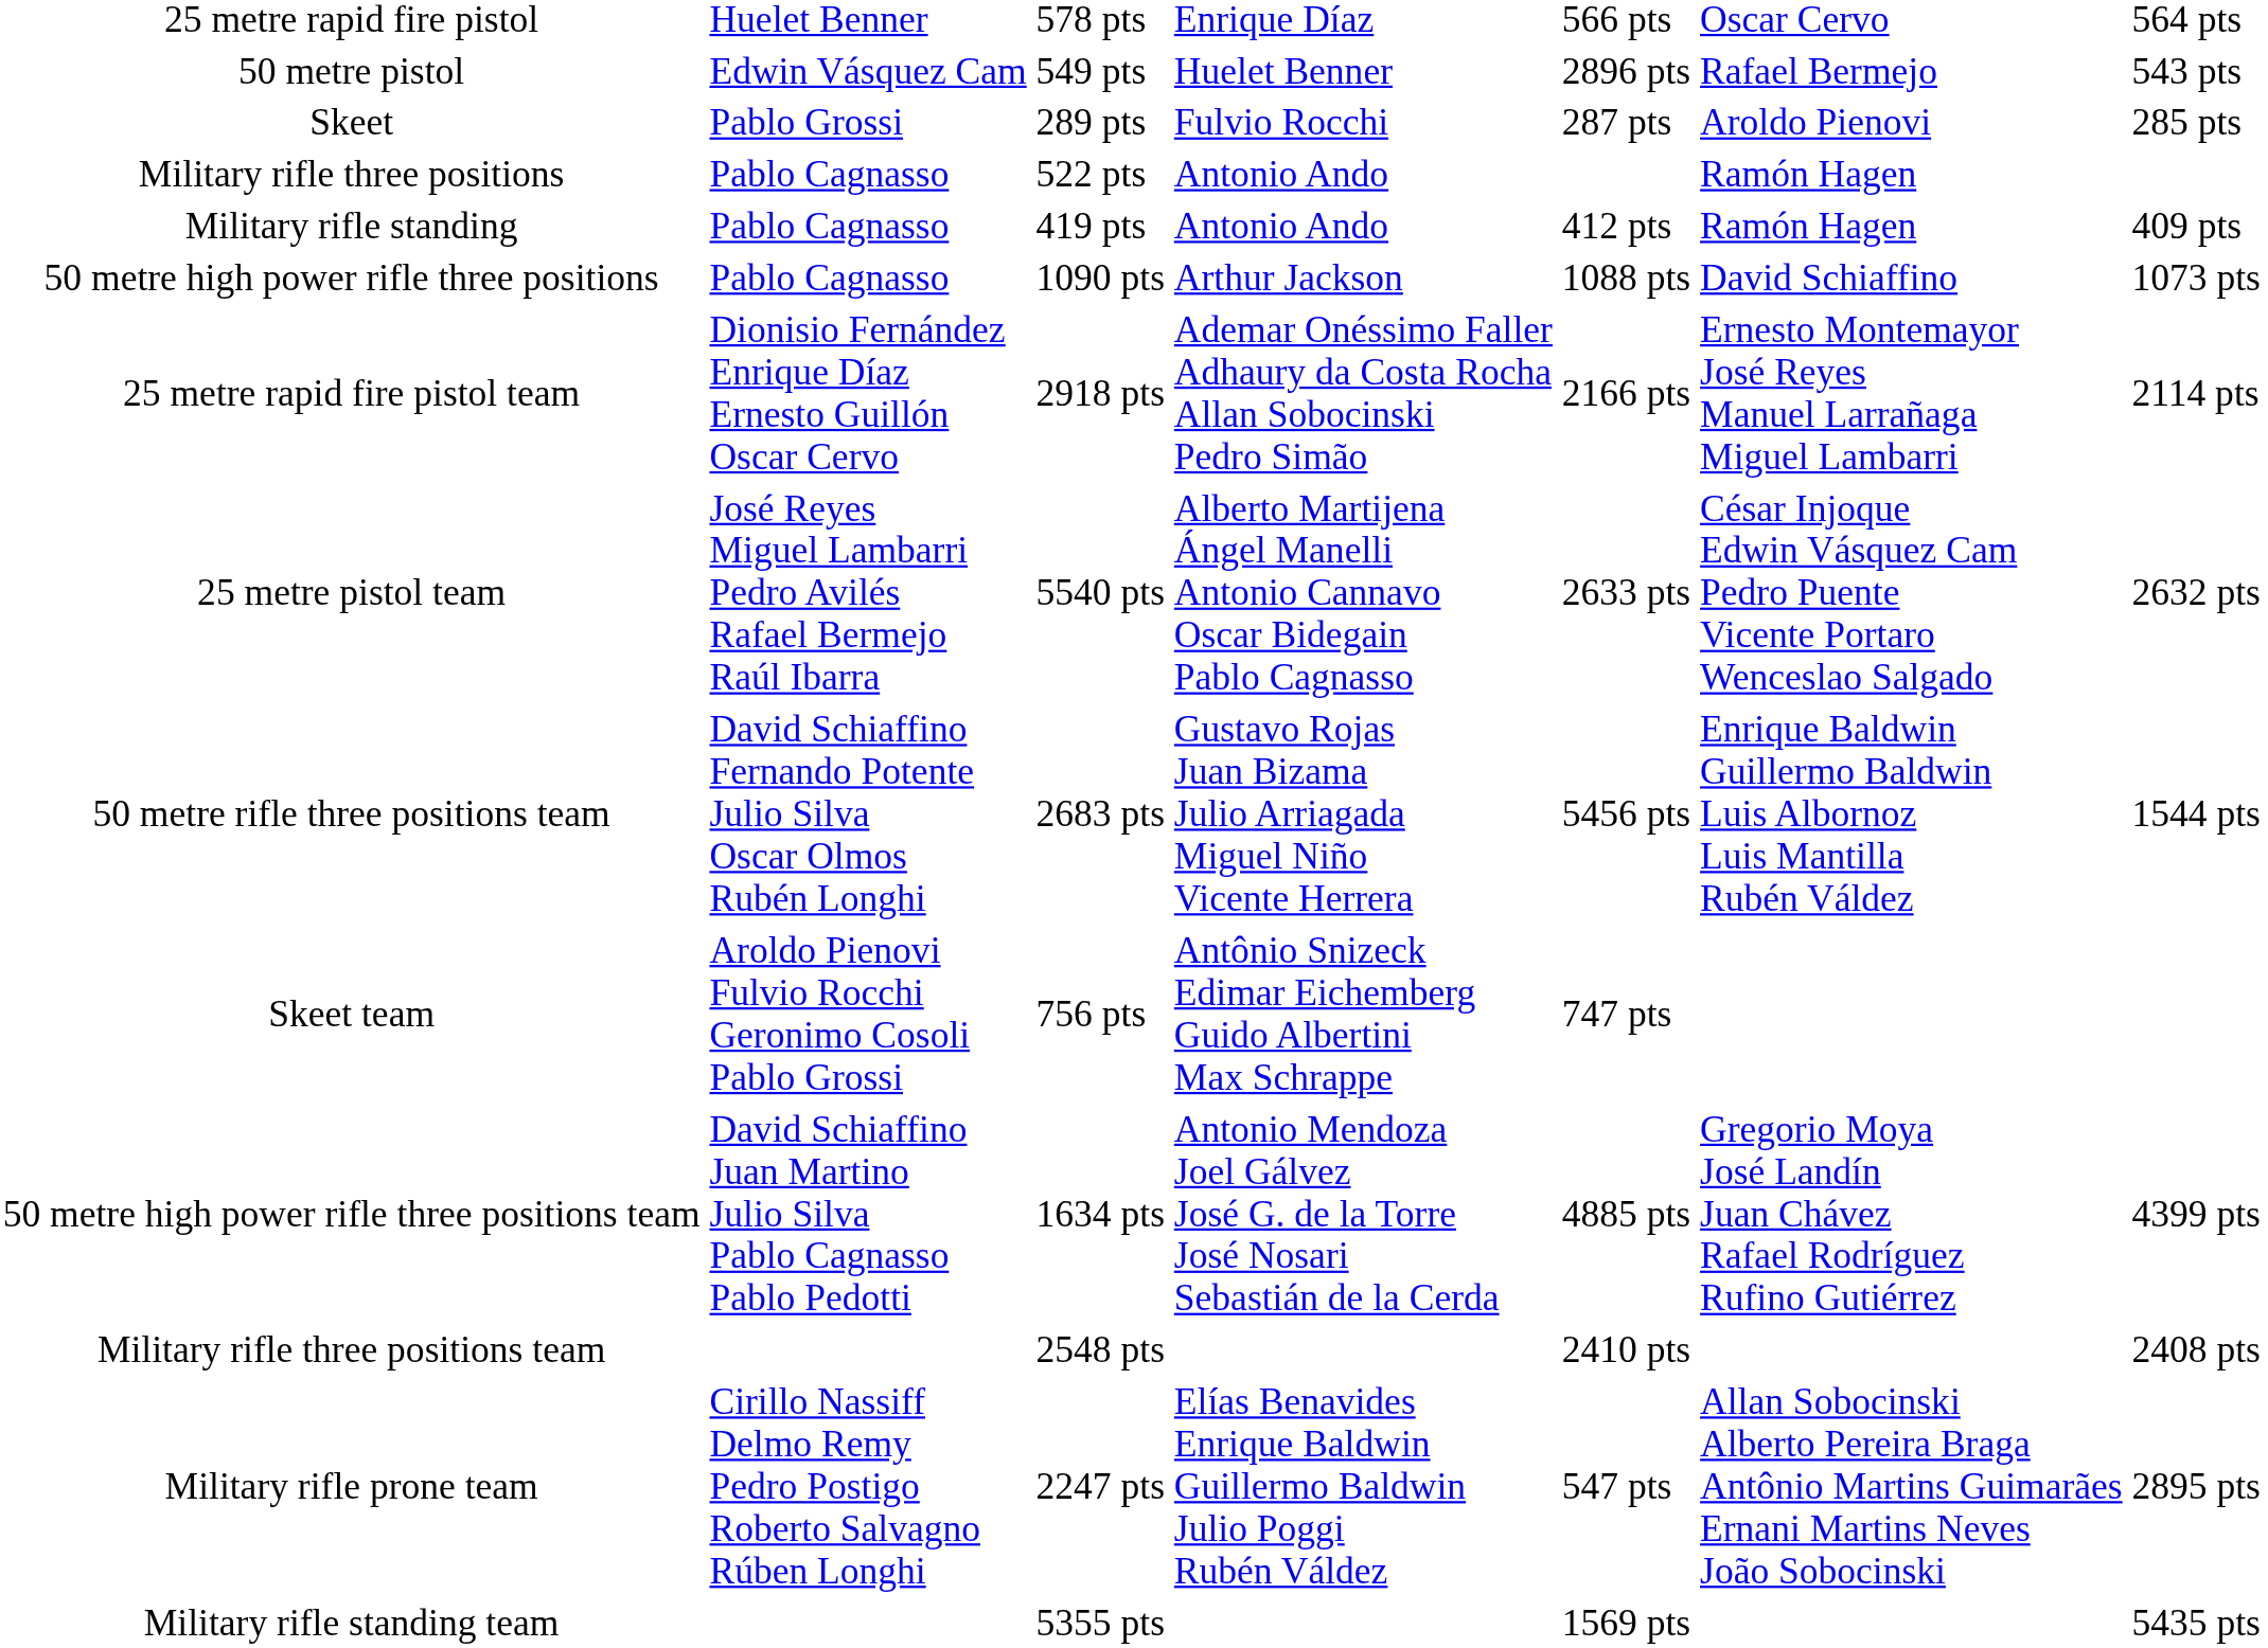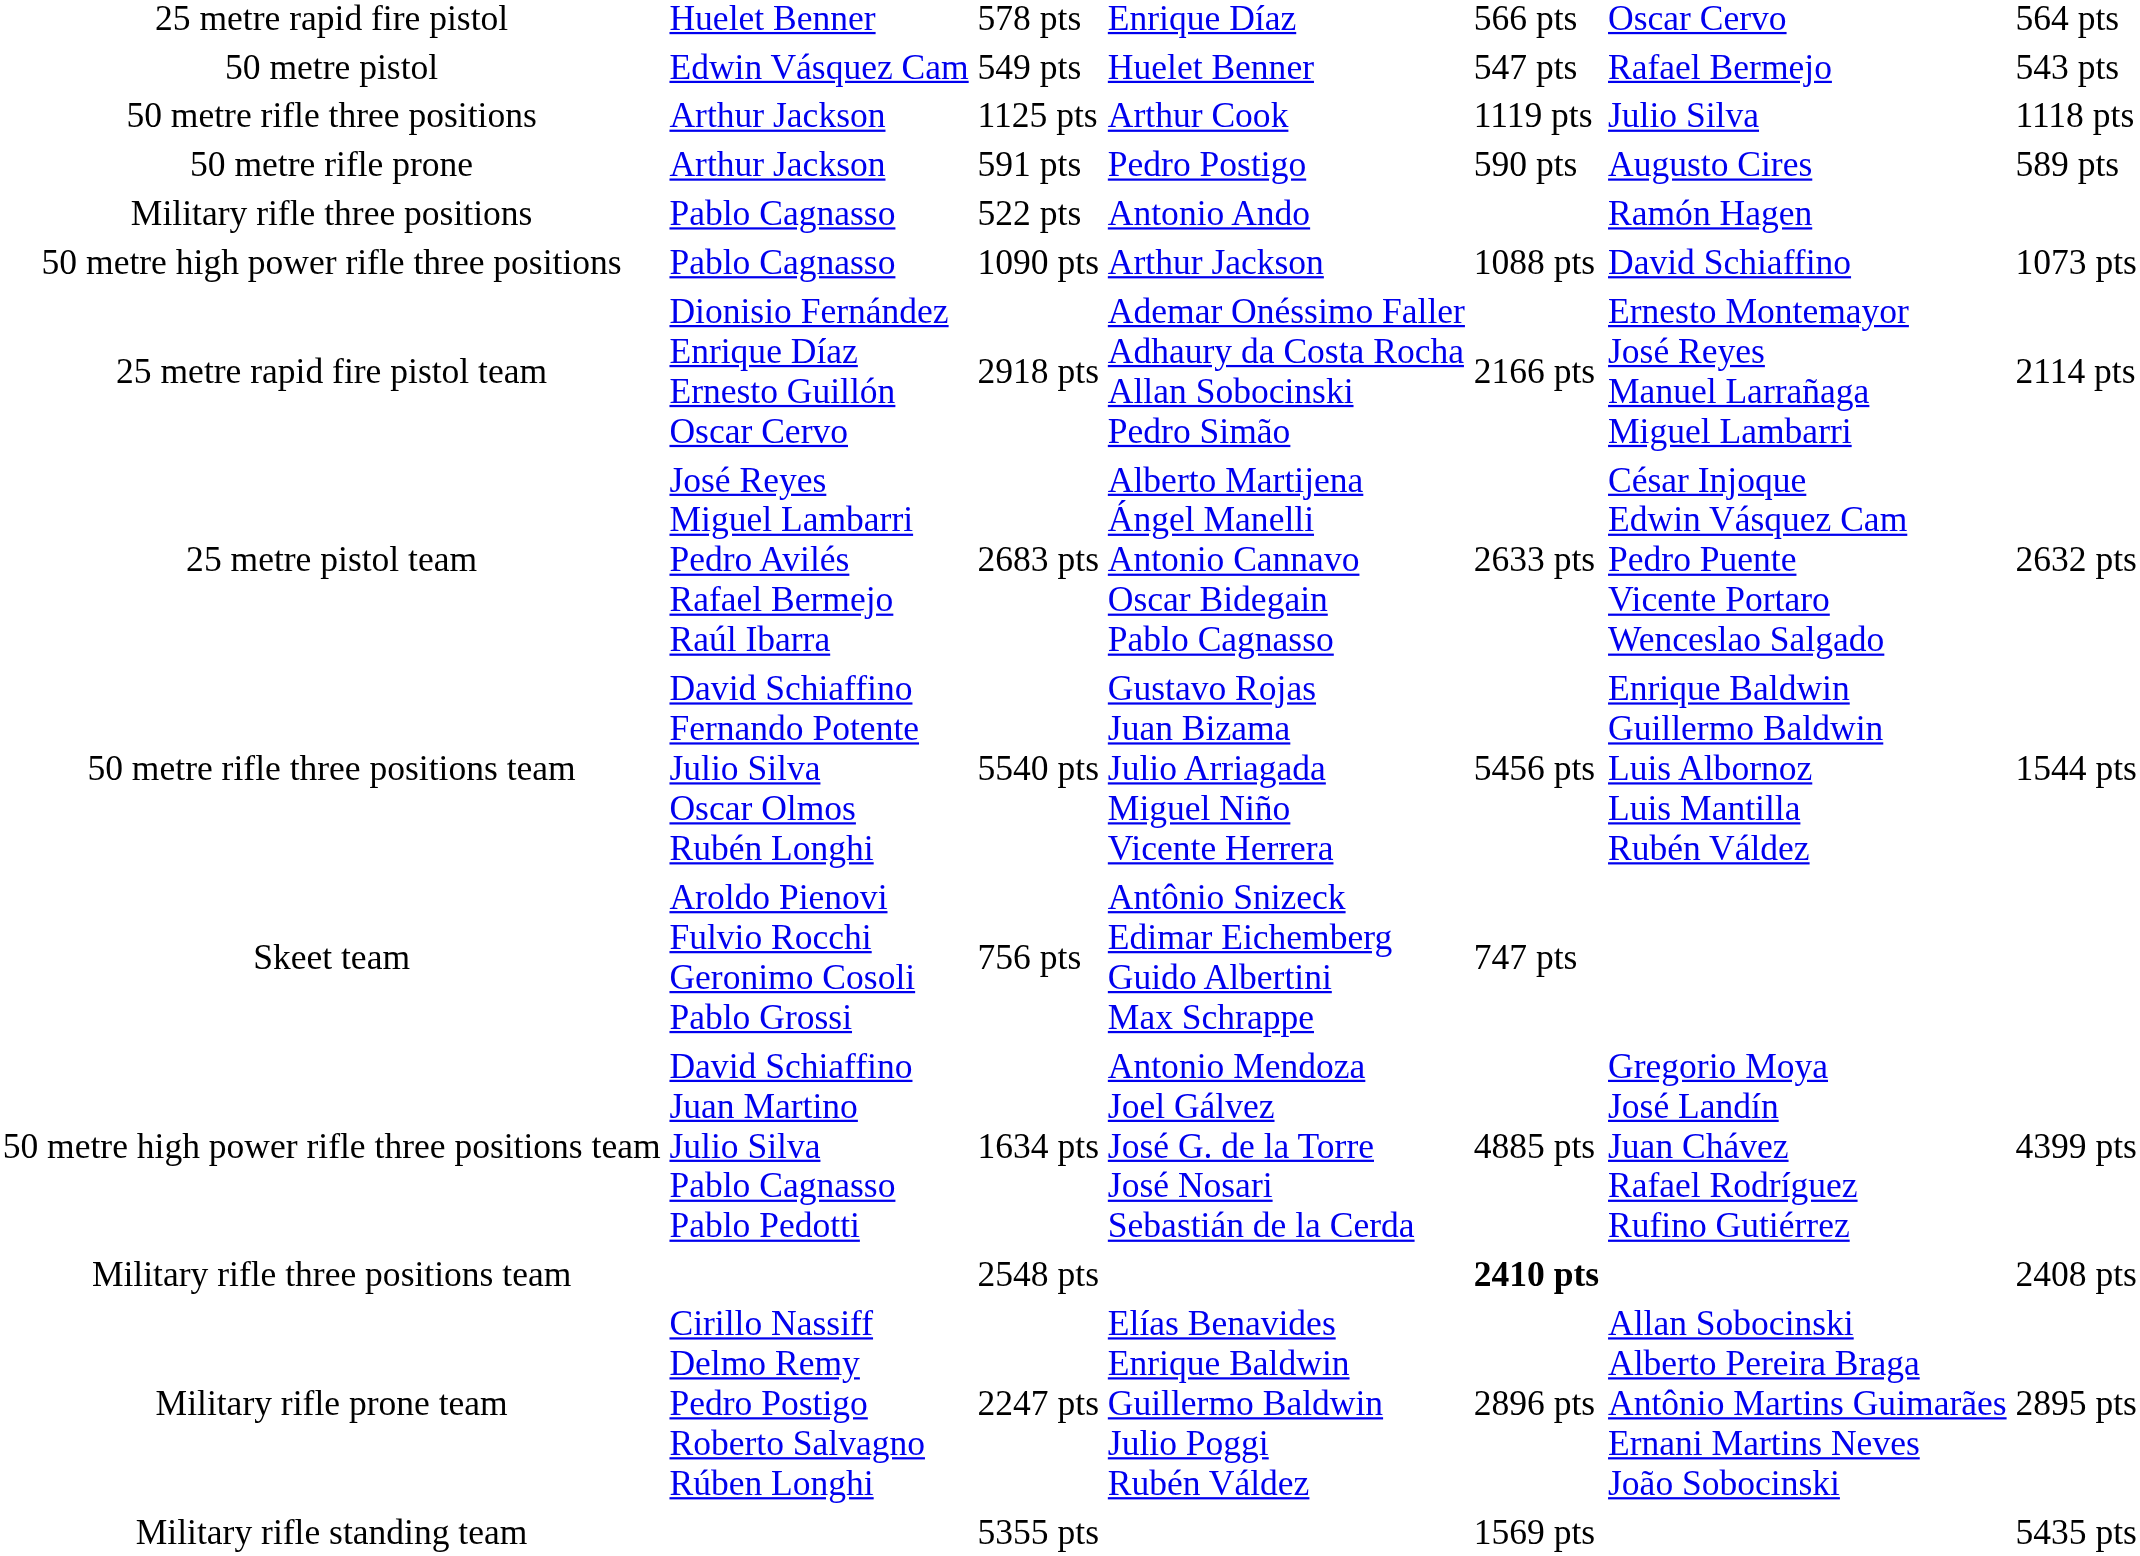 <table>
 <tr>
 <td align=center>25 metre rapid fire pistol</td>
 <td><a href='#'>Huelet Benner</a><br></td>
 <td>578 pts</td>
 <td><a href='#'>Enrique Díaz</a><br></td>
 <td>566 pts</td>
 <td><a href='#'>Oscar Cervo</a><br></td>
 <td>564 pts</td>
 </tr>
 <tr>
 <td align=center>50 metre pistol</td>
 <td><a href='#'>Edwin Vásquez Cam</a><br></td>
 <td>549 pts</td>
 <td><a href='#'>Huelet Benner</a><br></td>
-<td>2896 pts</td>
+<td>547 pts</td>
 <td><a href='#'>Rafael Bermejo</a><br></td>
 <td>543 pts</td>
 </tr>
 <tr>
-<td align=center>Skeet</td>
-<td><a href='#'>Pablo Grossi</a><br></td>
-<td>289 pts</td>
-<td><a href='#'>Fulvio Rocchi</a><br></td>
-<td>287 pts</td>
-<td><a href='#'>Aroldo Pienovi</a><br></td>
-<td>285 pts</td>
+<td align=center>50 metre rifle three positions</td>
+<td><a href='#'>Arthur Jackson</a><br></td>
+<td>1125 pts</td>
+<td><a href='#'>Arthur Cook</a><br></td>
+<td>1119 pts</td>
+<td><a href='#'>Julio Silva</a><br></td>
+<td>1118 pts</td>
+</tr>
+<tr>
+<td align=center>50 metre rifle prone</td>
+<td><a href='#'>Arthur Jackson</a><br></td>
+<td>591 pts</td>
+<td><a href='#'>Pedro Postigo</a><br></td>
+<td>590 pts</td>
+<td><a href='#'>Augusto Cires</a><br></td>
+<td>589 pts</td>
 </tr>
 <tr>
 <td align=center>Military rifle three positions</td>
 <td><a href='#'>Pablo Cagnasso</a><br></td>
 <td>522 pts</td>
 <td><a href='#'>Antonio Ando</a><br></td>
 <td></td>
 <td><a href='#'>Ramón Hagen</a><br></td>
 <td></td>
-</tr>
-<tr>
-<td align=center>Military rifle standing</td>
-<td><a href='#'>Pablo Cagnasso</a><br></td>
-<td>419 pts</td>
-<td><a href='#'>Antonio Ando</a><br></td>
-<td>412 pts</td>
-<td><a href='#'>Ramón Hagen</a><br></td>
-<td>409 pts</td>
 </tr>
 <tr>
 <td align=center>50 metre high power rifle three positions</td>
 <td><a href='#'>Pablo Cagnasso</a><br></td>
 <td>1090 pts</td>
 <td><a href='#'>Arthur Jackson</a><br></td>
 <td>1088 pts</td>
 <td><a href='#'>David Schiaffino</a><br></td>
 <td>1073 pts</td>
 </tr>
 <tr>
 <td align=center>25 metre rapid fire pistol team</td>
 <td><a href='#'>Dionisio Fernández</a> <br> <a href='#'>Enrique Díaz</a> <br> <a href='#'>Ernesto Guillón</a> <br> <a href='#'>Oscar Cervo</a> <br></td>
 <td>2918 pts</td>
 <td><a href='#'>Ademar Onéssimo Faller</a> <br> <a href='#'>Adhaury da Costa Rocha</a> <br> <a href='#'>Allan Sobocinski</a> <br> <a href='#'>Pedro Simão</a> <br></td>
 <td>2166 pts</td>
 <td><a href='#'>Ernesto Montemayor</a> <br> <a href='#'>José Reyes</a> <br> <a href='#'>Manuel Larrañaga</a> <br> <a href='#'>Miguel Lambarri</a> <br></td>
 <td>2114 pts</td>
 </tr>
 <tr>
 <td align=center>25 metre pistol team</td>
 <td><a href='#'>José Reyes</a> <br> <a href='#'>Miguel Lambarri</a> <br><a href='#'>Pedro Avilés</a> <br> <a href='#'>Rafael Bermejo</a> <br> <a href='#'>Raúl Ibarra</a> <br></td>
-<td>5540 pts</td>
+<td>2683 pts</td>
 <td><a href='#'>Alberto Martijena</a> <br> <a href='#'>Ángel Manelli</a> <br><a href='#'>Antonio Cannavo</a> <br> <a href='#'>Oscar Bidegain</a> <br> <a href='#'>Pablo Cagnasso</a> <br></td>
 <td>2633 pts</td>
 <td><a href='#'>César Injoque</a> <br> <a href='#'>Edwin Vásquez Cam</a> <br><a href='#'>Pedro Puente</a> <br> <a href='#'>Vicente Portaro</a> <br> <a href='#'>Wenceslao Salgado</a> <br></td>
 <td>2632 pts</td>
 </tr>
 <tr>
 <td align=center>50 metre rifle three positions team</td>
 <td><a href='#'>David Schiaffino</a> <br> <a href='#'>Fernando Potente</a> <br><a href='#'>Julio Silva</a> <br> <a href='#'>Oscar Olmos</a> <br> <a href='#'>Rubén Longhi</a> <br></td>
-<td>2683 pts</td>
+<td>5540 pts</td>
 <td><a href='#'>Gustavo Rojas</a> <br> <a href='#'>Juan Bizama</a> <br><a href='#'>Julio Arriagada</a> <br> <a href='#'>Miguel Niño</a> <br> <a href='#'>Vicente Herrera</a> <br></td>
 <td>5456 pts</td>
 <td><a href='#'>Enrique Baldwin</a> <br> <a href='#'>Guillermo Baldwin</a> <br><a href='#'>Luis Albornoz</a> <br> <a href='#'>Luis Mantilla</a> <br> <a href='#'>Rubén Váldez</a> <br></td>
 <td>1544 pts</td>
 </tr>
 <tr>
 <td align=center>Skeet team</td>
 <td><a href='#'>Aroldo Pienovi</a> <br> <a href='#'>Fulvio Rocchi</a> <br> <a href='#'>Geronimo Cosoli</a> <br> <a href='#'>Pablo Grossi</a> <br></td>
 <td>756 pts</td>
 <td><a href='#'>Antônio Snizeck</a> <br> <a href='#'>Edimar Eichemberg</a> <br> <a href='#'>Guido Albertini</a> <br> <a href='#'>Max Schrappe</a> <br></td>
 <td>747 pts</td>
 <td></td>
 <td></td>
 </tr>
 <tr>
 <td align=center>50 metre high power rifle three positions team</td>
 <td><a href='#'>David Schiaffino</a> <br> <a href='#'>Juan Martino</a> <br> <a href='#'>Julio Silva</a> <br> <a href='#'>Pablo Cagnasso</a> <br> <a href='#'>Pablo Pedotti</a> <br></td>
 <td>1634 pts</td>
 <td><a href='#'>Antonio Mendoza</a> <br> <a href='#'>Joel Gálvez</a> <br><a href='#'>José G. de la Torre</a> <br> <a href='#'>José Nosari</a> <br> <a href='#'>Sebastián de la Cerda</a> <br></td>
 <td>4885 pts</td>
 <td><a href='#'>Gregorio Moya</a> <br> <a href='#'>José Landín</a> <br><a href='#'>Juan Chávez</a> <br> <a href='#'>Rafael Rodríguez</a> <br> <a href='#'>Rufino Gutiérrez</a> <br></td>
 <td>4399 pts</td>
 </tr>
 <tr>
 <td align=center>Military rifle three positions team</td>
 <td></td>
 <td>2548 pts</td>
 <td></td>
-<td>2410 pts</td>
+<td><strong>2410 pts</strong></td>
 <td></td>
 <td>2408 pts</td>
 </tr>
 <tr>
 <td align=center>Military rifle prone team</td>
 <td><a href='#'>Cirillo Nassiff</a> <br><a href='#'>Delmo Remy</a> <br> <a href='#'>Pedro Postigo</a> <br> <a href='#'>Roberto Salvagno</a> <br> <a href='#'>Rúben Longhi</a> <br></td>
 <td>2247 pts</td>
 <td><a href='#'>Elías Benavides</a> <br><a href='#'>Enrique Baldwin</a> <br><a href='#'>Guillermo Baldwin</a> <br> <a href='#'>Julio Poggi</a> <br> <a href='#'>Rubén Váldez</a> <br></td>
-<td>547 pts</td>
+<td>2896 pts</td>
 <td><a href='#'>Allan Sobocinski</a> <br><a href='#'>Alberto Pereira Braga</a> <br><a href='#'>Antônio Martins Guimarães</a> <br> <a href='#'>Ernani Martins Neves</a> <br> <a href='#'>João Sobocinski</a> <br></td>
 <td>2895 pts</td>
 </tr>
 <tr>
 <td align=center>Military rifle standing team</td>
 <td></td>
 <td>5355 pts</td>
 <td></td>
 <td>1569 pts</td>
 <td></td>
 <td>5435 pts</td>
 </tr>
 </table>
